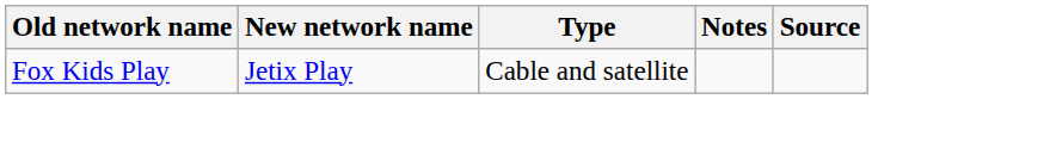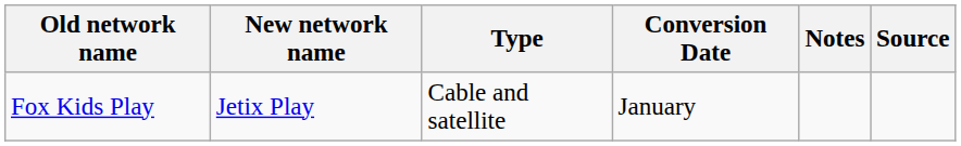 <table class="wikitable">
 <tr>
 <th>Old network name</th>
 <th>New network name</th>
 <th>Type</th>
+<th>Conversion Date</th>
 <th>Notes</th>
 <th>Source</th>
 </tr>
 <tr>
 <td><a href='#'>Fox Kids Play</a></td>
 <td><a href='#'>Jetix Play</a></td>
 <td>Cable and satellite</td>
+<td>January</td>
 <td></td>
 <td></td>
 </tr>
 </table>
